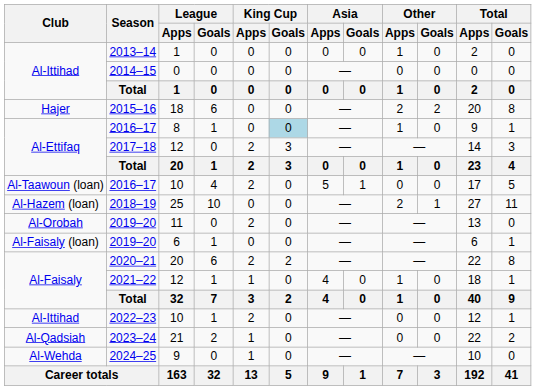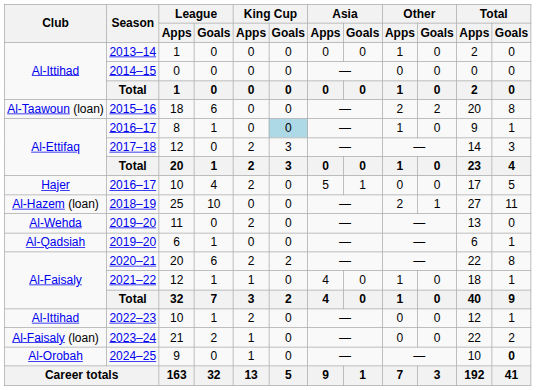 <table class="wikitable" style="text-align: center">
 <tr>
 <th rowspan=2>Club</th>
 <th rowspan=2>Season</th>
 <th colspan=2>League</th>
 <th colspan=2>King Cup</th>
 <th colspan=2>Asia</th>
 <th colspan=2>Other</th>
 <th colspan=2>Total</th>
 </tr>
 <tr>
 <th>Apps</th>
 <th>Goals</th>
 <th>Apps</th>
 <th>Goals</th>
 <th>Apps</th>
 <th>Goals</th>
 <th>Apps</th>
 <th>Goals</th>
 <th>Apps</th>
 <th>Goals</th>
 </tr>
 <tr>
 <td rowspan=3><a href='#'>Al-Ittihad</a></td>
 <td><a href='#'>2013–14</a></td>
 <td>1</td>
 <td>0</td>
 <td>0</td>
 <td>0</td>
 <td>0</td>
 <td>0</td>
 <td>1</td>
 <td>0</td>
 <td>2</td>
 <td>0</td>
 </tr>
 <tr>
 <td><a href='#'>2014–15</a></td>
 <td>0</td>
 <td>0</td>
 <td>0</td>
 <td>0</td>
 <td colspan=2>—</td>
 <td>0</td>
 <td>0</td>
 <td>0</td>
 <td>0</td>
 </tr>
 <tr>
 <th>Total</th>
 <th>1</th>
 <th>0</th>
 <th>0</th>
 <th>0</th>
 <th>0</th>
 <th>0</th>
 <th>1</th>
 <th>0</th>
 <th>2</th>
 <th>0</th>
 </tr>
 <tr>
-<td rowspan=1><a href='#'>Hajer</a></td>
+<td rowspan=1><a href='#'>Al-Taawoun</a> (loan)</td>
 <td><a href='#'>2015–16</a></td>
 <td>18</td>
 <td>6</td>
 <td>0</td>
 <td>0</td>
 <td colspan=2>—</td>
 <td>2</td>
 <td>2</td>
 <td>20</td>
 <td>8</td>
 </tr>
 <tr>
 <td rowspan=3><a href='#'>Al-Ettifaq</a></td>
 <td><a href='#'>2016–17</a></td>
 <td>8</td>
 <td>1</td>
 <td>0</td>
 <td style="background: lightblue;">0</td>
 <td colspan=2>—</td>
 <td>1</td>
 <td>0</td>
 <td>9</td>
 <td>1</td>
 </tr>
 <tr>
 <td><a href='#'>2017–18</a></td>
 <td>12</td>
 <td>0</td>
 <td>2</td>
 <td>3</td>
 <td colspan=2>—</td>
 <td colspan=2>—</td>
 <td>14</td>
 <td>3</td>
 </tr>
 <tr>
 <th>Total</th>
 <th>20</th>
 <th>1</th>
 <th>2</th>
 <th>3</th>
 <th>0</th>
 <th>0</th>
 <th>1</th>
 <th>0</th>
 <th>23</th>
 <th>4</th>
 </tr>
 <tr>
-<td rowspan=1><a href='#'>Al-Taawoun</a> (loan)</td>
+<td rowspan=1><a href='#'>Hajer</a></td>
 <td><a href='#'>2016–17</a></td>
 <td>10</td>
 <td>4</td>
 <td>2</td>
 <td>0</td>
 <td>5</td>
 <td>1</td>
 <td>0</td>
 <td>0</td>
 <td>17</td>
 <td>5</td>
 </tr>
 <tr>
 <td rowspan=1><a href='#'>Al-Hazem</a> (loan)</td>
 <td><a href='#'>2018–19</a></td>
 <td>25</td>
 <td>10</td>
 <td>0</td>
 <td>0</td>
 <td colspan=2>—</td>
 <td>2</td>
 <td>1</td>
 <td>27</td>
 <td>11</td>
 </tr>
 <tr>
-<td rowspan=1><a href='#'>Al-Orobah</a></td>
+<td rowspan=1><a href='#'>Al-Wehda</a></td>
 <td><a href='#'>2019–20</a></td>
 <td>11</td>
 <td>0</td>
 <td>2</td>
 <td>0</td>
 <td colspan=2>—</td>
 <td colspan=2>—</td>
 <td>13</td>
 <td>0</td>
 </tr>
 <tr>
-<td rowspan=1><a href='#'>Al-Faisaly</a> (loan)</td>
+<td rowspan=1><a href='#'>Al-Qadsiah</a></td>
 <td><a href='#'>2019–20</a></td>
 <td>6</td>
 <td>1</td>
 <td>0</td>
 <td>0</td>
 <td colspan=2>—</td>
 <td colspan=2>—</td>
 <td>6</td>
 <td>1</td>
 </tr>
 <tr>
 <td rowspan=3><a href='#'>Al-Faisaly</a></td>
 <td><a href='#'>2020–21</a></td>
 <td>20</td>
 <td>6</td>
 <td>2</td>
 <td>2</td>
 <td colspan=2>—</td>
 <td colspan=2>—</td>
 <td>22</td>
 <td>8</td>
 </tr>
 <tr>
 <td><a href='#'>2021–22</a></td>
 <td>12</td>
 <td>1</td>
 <td>1</td>
 <td>0</td>
 <td>4</td>
 <td>0</td>
 <td>1</td>
 <td>0</td>
 <td>18</td>
 <td>1</td>
 </tr>
 <tr>
 <th>Total</th>
 <th>32</th>
 <th>7</th>
 <th>3</th>
 <th>2</th>
 <th>4</th>
 <th>0</th>
 <th>1</th>
 <th>0</th>
 <th>40</th>
 <th>9</th>
 </tr>
 <tr>
 <td rowspan=1><a href='#'>Al-Ittihad</a></td>
 <td><a href='#'>2022–23</a></td>
 <td>10</td>
 <td>1</td>
 <td>2</td>
 <td>0</td>
 <td colspan=2>—</td>
 <td>0</td>
 <td>0</td>
 <td>12</td>
 <td>1</td>
 </tr>
 <tr>
-<td rowspan=1><a href='#'>Al-Qadsiah</a></td>
+<td rowspan=1><a href='#'>Al-Faisaly</a> (loan)</td>
 <td><a href='#'>2023–24</a></td>
 <td>21</td>
 <td>2</td>
 <td>1</td>
 <td>0</td>
 <td colspan=2>—</td>
 <td>0</td>
 <td>0</td>
 <td>22</td>
 <td>2</td>
 </tr>
 <tr>
-<td rowspan=1><a href='#'>Al-Wehda</a></td>
+<td rowspan=1><a href='#'>Al-Orobah</a></td>
 <td><a href='#'>2024–25</a></td>
 <td>9</td>
 <td>0</td>
 <td>1</td>
 <td>0</td>
 <td colspan=2>—</td>
 <td colspan=2>—</td>
 <td>10</td>
-<td>0</td>
+<td><strong>0</strong></td>
 </tr>
 <tr>
 <th colspan=2>Career totals</th>
 <th>163</th>
 <th>32</th>
 <th>13</th>
 <th>5</th>
 <th>9</th>
 <th>1</th>
 <th>7</th>
 <th>3</th>
 <th>192</th>
 <th>41</th>
 </tr>
 </table>
